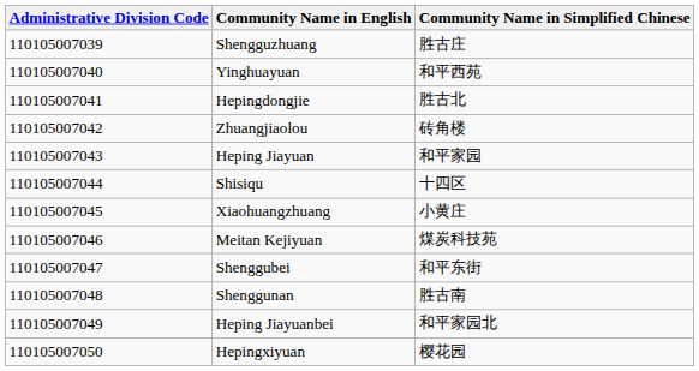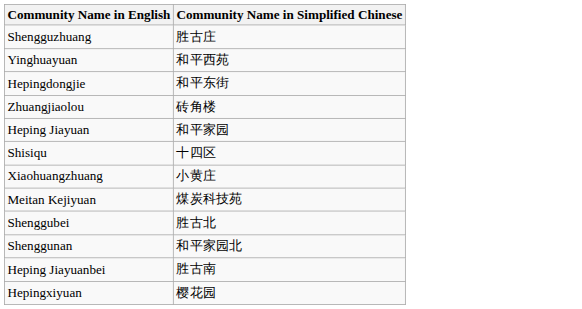 <table class="wikitable sortable">
 <tr>
-<th><a href='#'>Administrative Division Code</a></th>
 <th>Community Name in English</th>
 <th>Community Name in Simplified Chinese</th>
 </tr>
 <tr>
-<td>110105007039</td>
 <td>Shengguzhuang</td>
 <td>胜古庄</td>
 </tr>
 <tr>
-<td>110105007040</td>
 <td>Yinghuayuan</td>
 <td>和平西苑</td>
 </tr>
 <tr>
-<td>110105007041</td>
 <td>Hepingdongjie</td>
-<td>胜古北</td>
+<td>和平东街</td>
 </tr>
 <tr>
-<td>110105007042</td>
 <td>Zhuangjiaolou</td>
 <td>砖角楼</td>
 </tr>
 <tr>
-<td>110105007043</td>
 <td>Heping Jiayuan</td>
 <td>和平家园</td>
 </tr>
 <tr>
-<td>110105007044</td>
 <td>Shisiqu</td>
 <td>十四区</td>
 </tr>
 <tr>
-<td>110105007045</td>
 <td>Xiaohuangzhuang</td>
 <td>小黄庄</td>
 </tr>
 <tr>
-<td>110105007046</td>
 <td>Meitan Kejiyuan</td>
 <td>煤炭科技苑</td>
 </tr>
 <tr>
-<td>110105007047</td>
 <td>Shenggubei</td>
-<td>和平东街</td>
+<td>胜古北</td>
 </tr>
 <tr>
-<td>110105007048</td>
 <td>Shenggunan</td>
+<td>和平家园北</td>
+</tr>
+<tr>
+<td>Heping Jiayuanbei</td>
 <td>胜古南</td>
 </tr>
 <tr>
-<td>110105007049</td>
-<td>Heping Jiayuanbei</td>
-<td>和平家园北</td>
-</tr>
-<tr>
-<td>110105007050</td>
 <td>Hepingxiyuan</td>
 <td>樱花园</td>
 </tr>
 </table>
